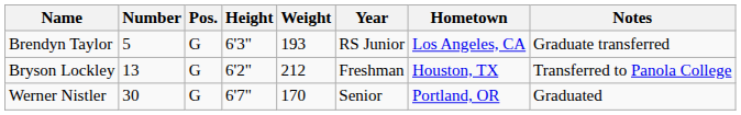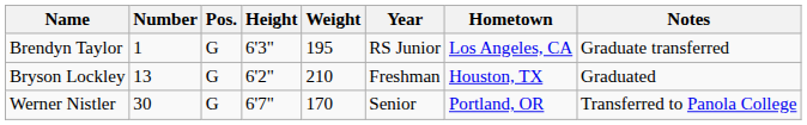 <table class="wikitable sortable" border="1">
 <tr>
 <th>Name</th>
 <th>Number</th>
 <th>Pos.</th>
 <th>Height</th>
 <th>Weight</th>
 <th>Year</th>
 <th>Hometown</th>
 <th class="unsortable">Notes</th>
 </tr>
 <tr>
 <td>Brendyn Taylor</td>
-<td>5</td>
+<td>1</td>
 <td>G</td>
 <td>6'3"</td>
-<td>193</td>
+<td>195</td>
 <td>RS Junior</td>
 <td><a href='#'>Los Angeles, CA</a></td>
 <td>Graduate transferred</td>
 </tr>
 <tr>
 <td>Bryson Lockley</td>
 <td>13</td>
 <td>G</td>
 <td>6'2"</td>
-<td>212</td>
+<td>210</td>
 <td>Freshman</td>
 <td><a href='#'>Houston, TX</a></td>
-<td>Transferred to <a href='#'>Panola College</a></td>
+<td>Graduated</td>
 </tr>
 <tr>
 <td>Werner Nistler</td>
 <td>30</td>
 <td>G</td>
 <td>6'7"</td>
 <td>170</td>
 <td>Senior</td>
 <td><a href='#'>Portland, OR</a></td>
-<td>Graduated</td>
+<td>Transferred to <a href='#'>Panola College</a></td>
 </tr>
 </table>
